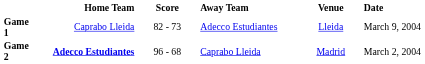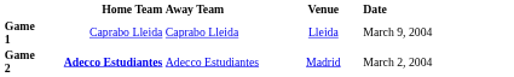 <table style="text-align:center" cellpadding=1 border=0>
 <tr>
 <th width=50></th>
 <th width=160 align=right>Home Team</th>
-<th width=100>Score</th>
 <th width=160 align=left>Away Team</th>
 <th width=100>Venue</th>
 <th width=200 align=left>Date</th>
 </tr>
 <tr>
 <td align=left><strong>Game 1</strong></td>
 <td align=right><a href='#'>Caprabo Lleida</a> </td>
-<td>82 - 73</td>
-<td align=left> <a href='#'>Adecco Estudiantes</a></td>
+<td align=left> <a href='#'>Caprabo Lleida</a></td>
 <td><a href='#'>Lleida</a></td>
 <td align=left>March 9, 2004</td>
 </tr>
 <tr>
 <td align=left><strong>Game 2</strong></td>
 <td align=right><strong><a href='#'>Adecco Estudiantes</a></strong> </td>
-<td>96 - 68</td>
-<td align=left> <a href='#'>Caprabo Lleida</a></td>
+<td align=left> <a href='#'>Adecco Estudiantes</a></td>
 <td><a href='#'>Madrid</a></td>
 <td align=left>March 2, 2004</td>
 </tr>
 </table>
